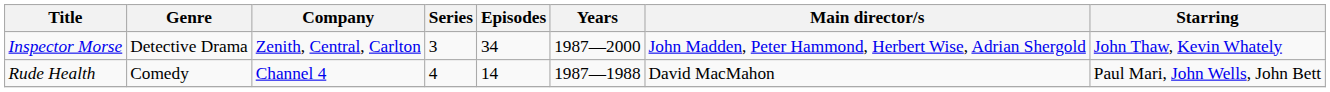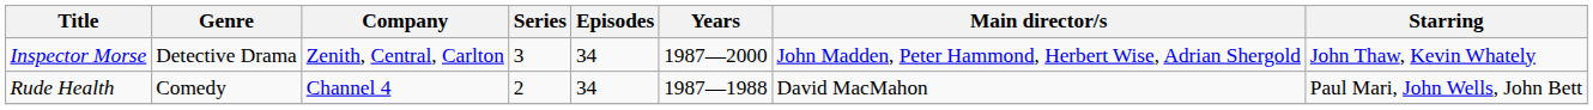 <table class="wikitable unsortable">
 <tr>
 <th>Title</th>
 <th>Genre</th>
 <th>Company</th>
 <th>Series</th>
 <th>Episodes</th>
 <th>Years</th>
 <th>Main director/s</th>
 <th>Starring</th>
 </tr>
 <tr>
 <td><em><a href='#'>Inspector Morse</a></em></td>
 <td>Detective Drama</td>
 <td><a href='#'>Zenith</a>, <a href='#'>Central</a>, <a href='#'>Carlton</a></td>
 <td>3</td>
 <td>34</td>
 <td>1987—2000</td>
 <td><a href='#'>John Madden</a>, <a href='#'>Peter Hammond</a>, <a href='#'>Herbert Wise</a>, <a href='#'>Adrian Shergold</a></td>
 <td><a href='#'>John Thaw</a>, <a href='#'>Kevin Whately</a></td>
 </tr>
 <tr>
 <td><em>Rude Health</em></td>
 <td>Comedy</td>
 <td><a href='#'>Channel 4</a></td>
-<td>4</td>
-<td>14</td>
+<td>2</td>
+<td>34</td>
 <td>1987—1988</td>
 <td>David MacMahon</td>
 <td>Paul Mari, <a href='#'>John Wells</a>, John Bett</td>
 </tr>
 <tr>
 </tr>
 </table>
